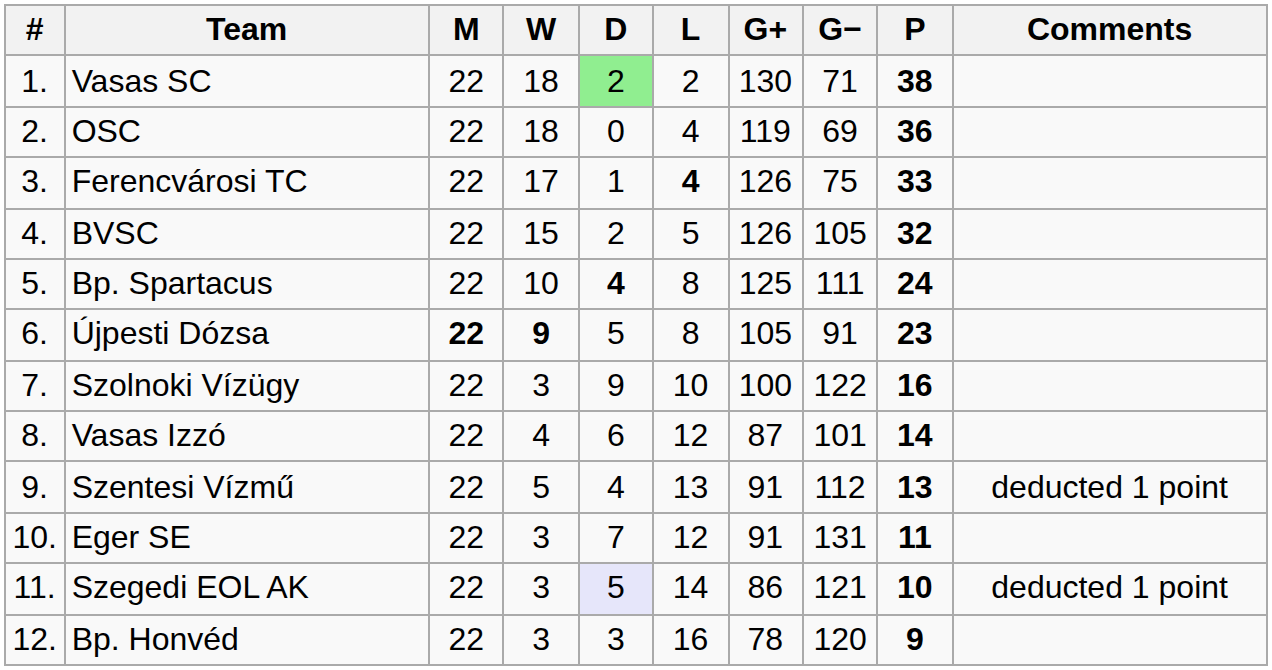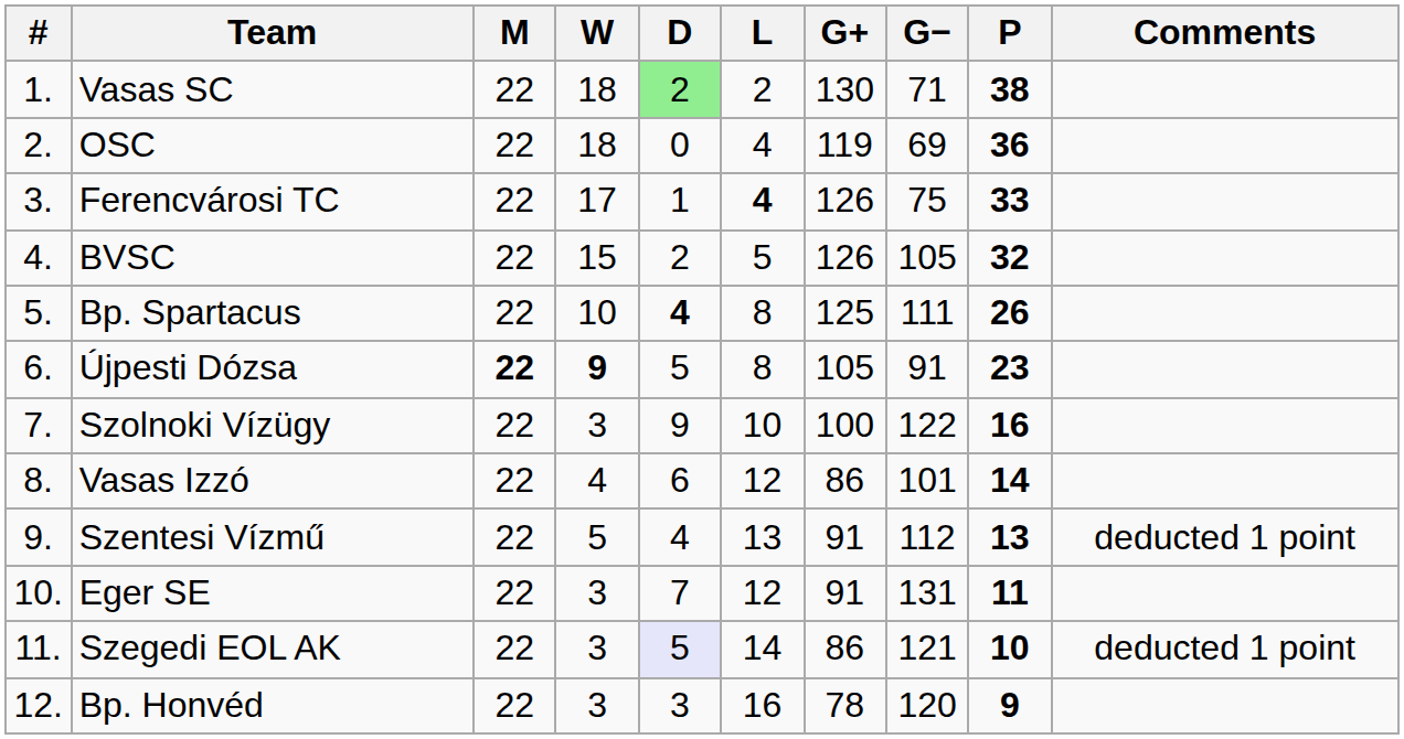 <table class="wikitable" style="text-align: center;">
 <tr>
 <th width="15">#</th>
 <th width="175">Team</th>
 <th width="30">M</th>
 <th width="30">W</th>
 <th width="30">D</th>
 <th width="30">L</th>
 <th width="30">G+</th>
 <th width="30">G−</th>
 <th width="30">P</th>
 <th width="150">Comments</th>
 </tr>
 <tr>
 <td>1.</td>
 <td align="left">Vasas SC</td>
 <td>22</td>
 <td>18</td>
 <td style="background: lightgreen;">2</td>
 <td>2</td>
 <td>130</td>
 <td>71</td>
 <td><strong>38</strong></td>
 <td></td>
 </tr>
 <tr>
 <td>2.</td>
 <td align="left">OSC</td>
 <td>22</td>
 <td>18</td>
 <td>0</td>
 <td>4</td>
 <td>119</td>
 <td>69</td>
 <td><strong>36</strong></td>
 <td></td>
 </tr>
 <tr>
 <td>3.</td>
 <td align="left">Ferencvárosi TC</td>
 <td>22</td>
 <td>17</td>
 <td>1</td>
 <td><strong>4</strong></td>
 <td>126</td>
 <td>75</td>
 <td><strong>33</strong></td>
 <td></td>
 </tr>
 <tr>
 <td>4.</td>
 <td align="left">BVSC</td>
 <td>22</td>
 <td>15</td>
 <td>2</td>
 <td>5</td>
 <td>126</td>
 <td>105</td>
 <td><strong>32</strong></td>
 <td></td>
 </tr>
 <tr>
 <td>5.</td>
 <td align="left">Bp. Spartacus</td>
 <td>22</td>
 <td>10</td>
 <td><strong>4</strong></td>
 <td>8</td>
 <td>125</td>
 <td>111</td>
-<td><strong>24</strong></td>
+<td><strong>26</strong></td>
 <td></td>
 </tr>
 <tr>
 <td>6.</td>
 <td align="left">Újpesti Dózsa</td>
 <td><strong>22</strong></td>
 <td><strong>9</strong></td>
 <td>5</td>
 <td>8</td>
 <td>105</td>
 <td>91</td>
 <td><strong>23</strong></td>
 <td></td>
 </tr>
 <tr>
 <td>7.</td>
 <td align="left">Szolnoki Vízügy</td>
 <td>22</td>
 <td>3</td>
 <td>9</td>
 <td>10</td>
 <td>100</td>
 <td>122</td>
 <td><strong>16</strong></td>
 <td></td>
 </tr>
 <tr>
 <td>8.</td>
 <td align="left">Vasas Izzó</td>
 <td>22</td>
 <td>4</td>
 <td>6</td>
 <td>12</td>
-<td>87</td>
+<td>86</td>
 <td>101</td>
 <td><strong>14</strong></td>
 <td></td>
 </tr>
 <tr>
 <td>9.</td>
 <td align="left">Szentesi Vízmű</td>
 <td>22</td>
 <td>5</td>
 <td>4</td>
 <td>13</td>
 <td>91</td>
 <td>112</td>
 <td><strong>13</strong></td>
 <td>deducted 1 point</td>
 </tr>
 <tr>
 <td>10.</td>
 <td align="left">Eger SE</td>
 <td>22</td>
 <td>3</td>
 <td>7</td>
 <td>12</td>
 <td>91</td>
 <td>131</td>
 <td><strong>11</strong></td>
 <td></td>
 </tr>
 <tr>
 <td>11.</td>
 <td align="left">Szegedi EOL AK</td>
 <td>22</td>
 <td>3</td>
 <td style="background: lavender;">5</td>
 <td>14</td>
 <td>86</td>
 <td>121</td>
 <td><strong>10</strong></td>
 <td>deducted 1 point</td>
 </tr>
 <tr>
 <td>12.</td>
 <td align="left">Bp. Honvéd</td>
 <td>22</td>
 <td>3</td>
 <td>3</td>
 <td>16</td>
 <td>78</td>
 <td>120</td>
 <td><strong>9</strong></td>
 <td></td>
 </tr>
 <tr>
 </tr>
 </table>
